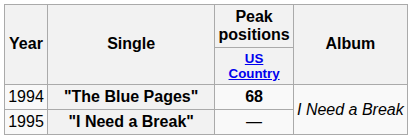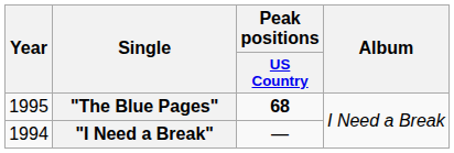 <table class="wikitable plainrowheaders">
 <tr>
 <th rowspan="2">Year</th>
 <th rowspan="2" style="width:10em;">Single</th>
 <th colspan="1">Peak positions</th>
 <th rowspan="2">Album</th>
 </tr>
 <tr style="font-size:smaller;">
 <th width="65"><a href='#'>US Country</a></th>
 </tr>
 <tr>
-<td>1994</td>
+<td>1995</td>
 <th scope="row">"The Blue Pages"</th>
 <td align="center"><strong>68</strong></td>
 <td rowspan="2"><em>I Need a Break</em></td>
 </tr>
 <tr>
-<td>1995</td>
+<td>1994</td>
 <th scope="row">"I Need a Break"</th>
 <td align="center">—</td>
 </tr>
 </table>
